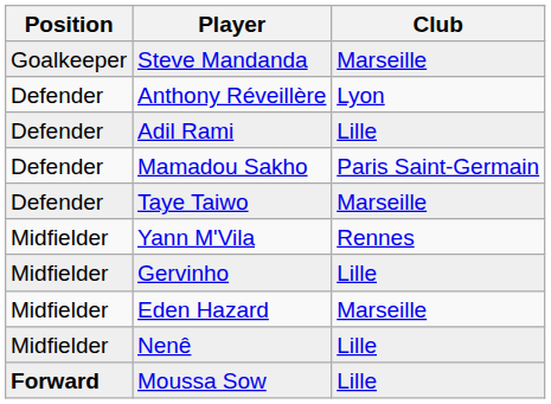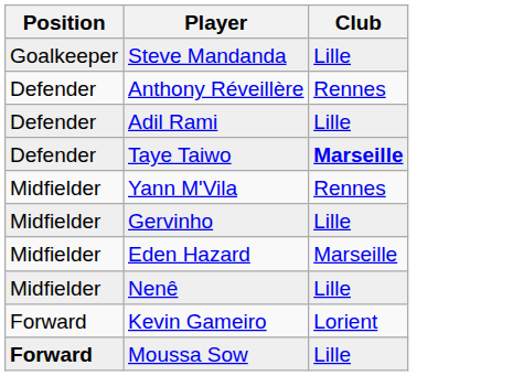 <table class="wikitable" style="font-size:95%">
 <tr>
 <th>Position</th>
 <th>Player</th>
 <th>Club</th>
 </tr>
 <tr bgcolor="#EFEFEF">
 <td>Goalkeeper</td>
 <td><a href='#'>Steve Mandanda</a></td>
-<td><a href='#'>Marseille</a></td>
+<td><a href='#'>Lille</a></td>
 </tr>
 <tr>
 <td>Defender</td>
 <td><a href='#'>Anthony Réveillère</a></td>
-<td><a href='#'>Lyon</a></td>
+<td><a href='#'>Rennes</a></td>
 </tr>
 <tr bgcolor="#EFEFEF">
 <td>Defender</td>
 <td><a href='#'>Adil Rami</a></td>
 <td><a href='#'>Lille</a></td>
 </tr>
-<tr>
-<td>Defender</td>
-<td><a href='#'>Mamadou Sakho</a></td>
-<td><a href='#'>Paris Saint-Germain</a></td>
-</tr>
 <tr bgcolor="#EFEFEF">
 <td>Defender</td>
 <td><a href='#'>Taye Taiwo</a></td>
-<td><a href='#'>Marseille</a></td>
+<td><strong><a href='#'>Marseille</a></strong></td>
 </tr>
 <tr>
 <td>Midfielder</td>
 <td><a href='#'>Yann M'Vila</a></td>
 <td><a href='#'>Rennes</a></td>
 </tr>
 <tr bgcolor="#EFEFEF">
 <td>Midfielder</td>
 <td><a href='#'>Gervinho</a></td>
 <td><a href='#'>Lille</a></td>
 </tr>
 <tr>
 <td>Midfielder</td>
 <td><a href='#'>Eden Hazard</a></td>
 <td><a href='#'>Marseille</a></td>
 </tr>
 <tr bgcolor="#EFEFEF">
 <td>Midfielder</td>
 <td><a href='#'>Nenê</a></td>
 <td><a href='#'>Lille</a></td>
 </tr>
+<tr>
+<td>Forward</td>
+<td><a href='#'>Kevin Gameiro</a></td>
+<td><a href='#'>Lorient</a></td>
+</tr>
 <tr bgcolor="#EFEFEF">
 <td><strong>Forward</strong></td>
 <td><a href='#'>Moussa Sow</a></td>
 <td><a href='#'>Lille</a></td>
 </tr>
 </table>
